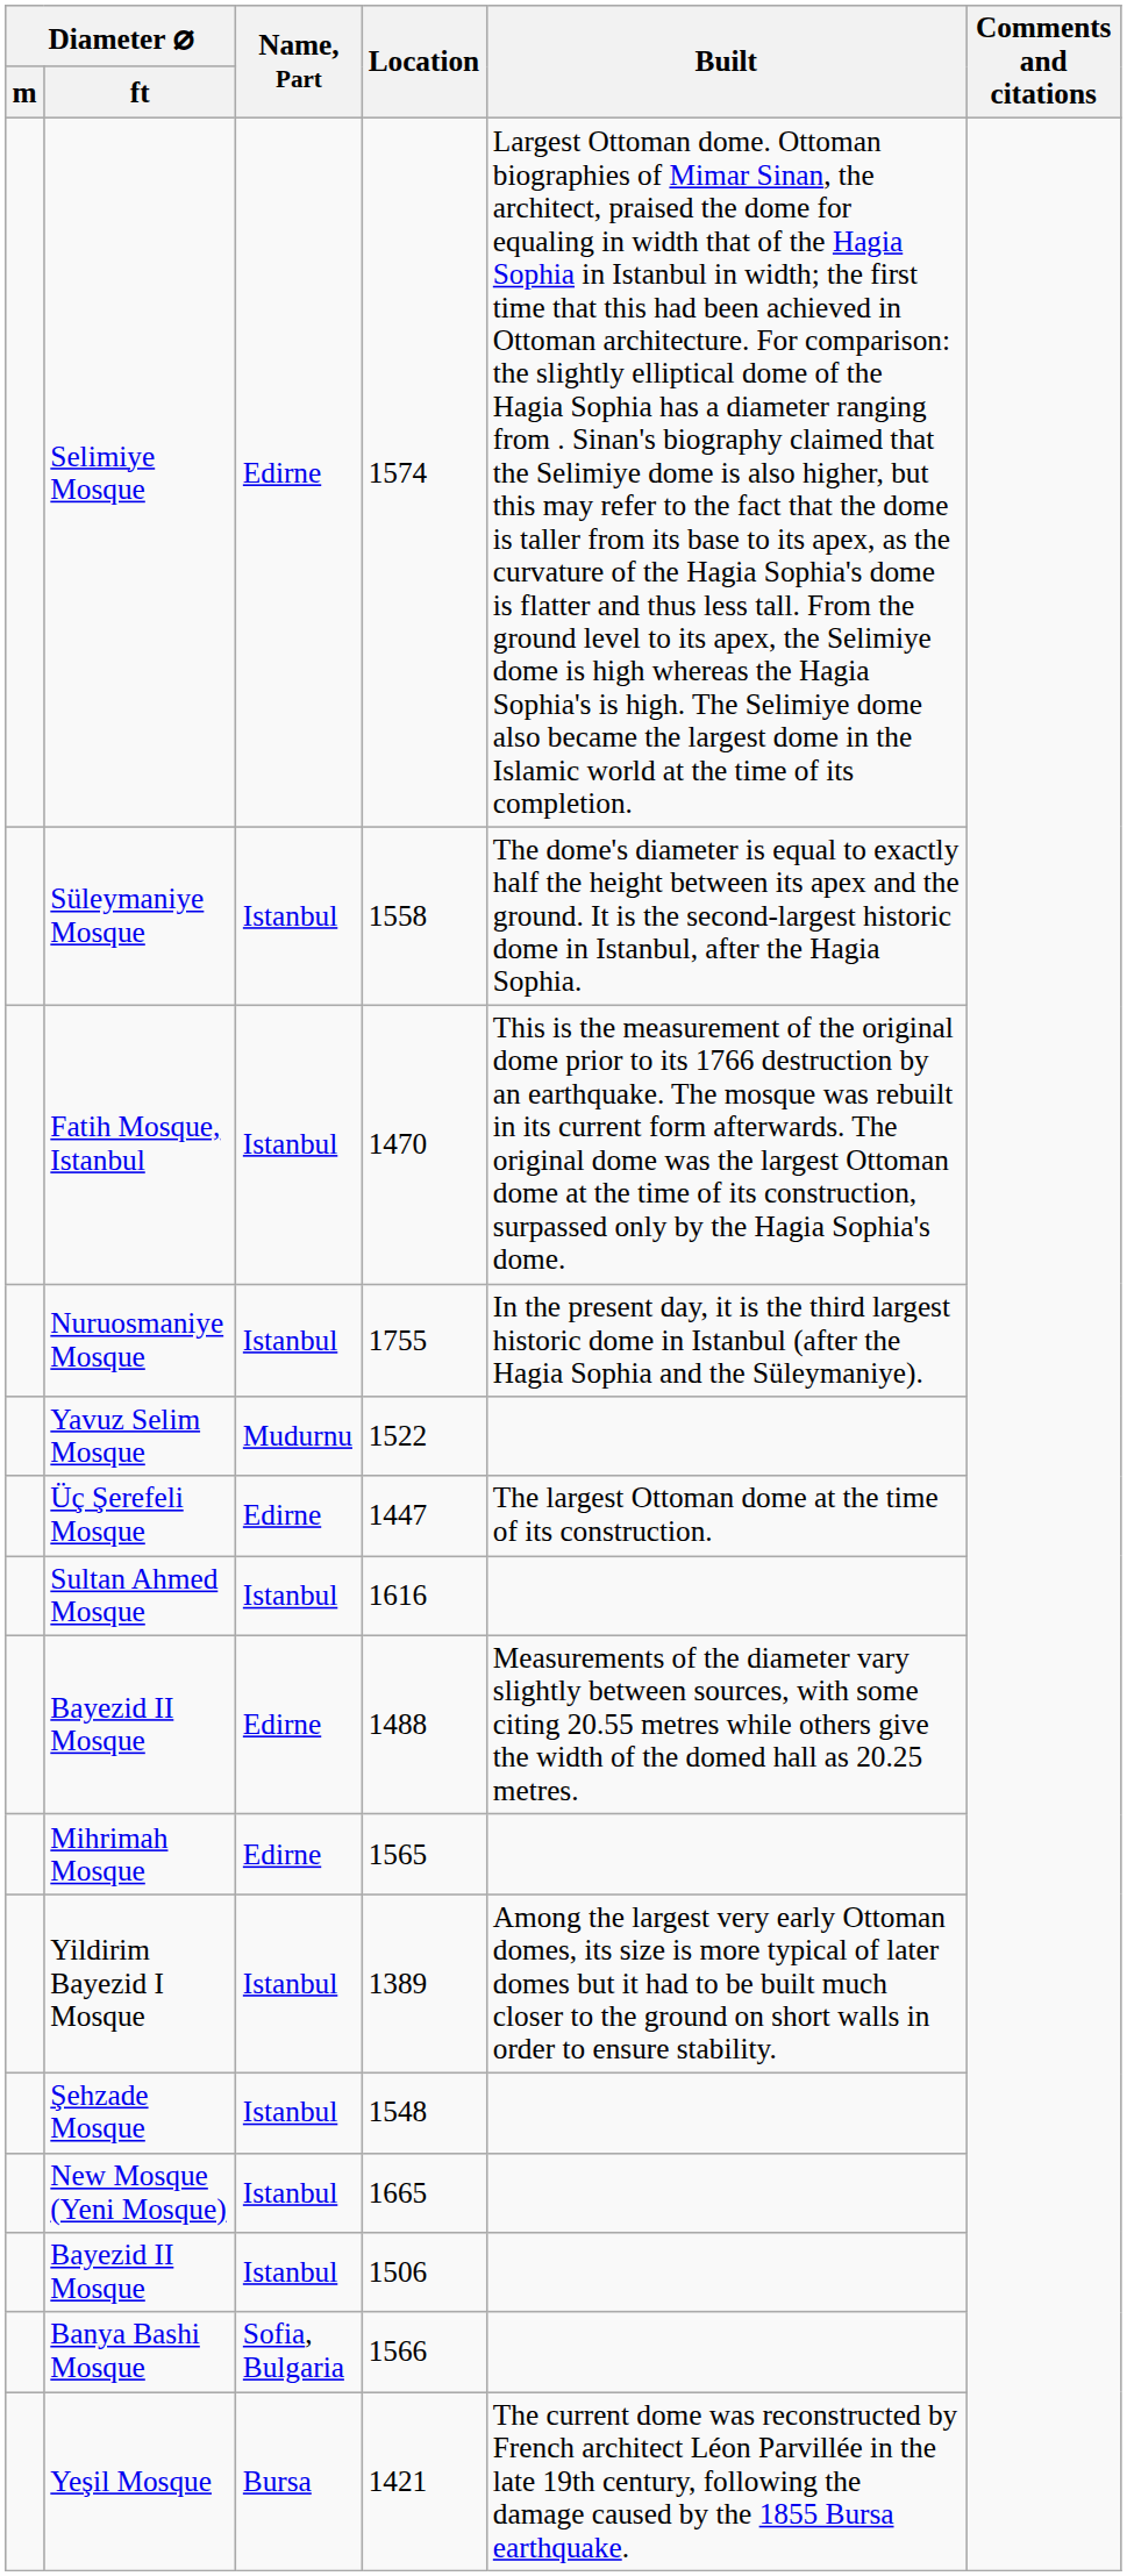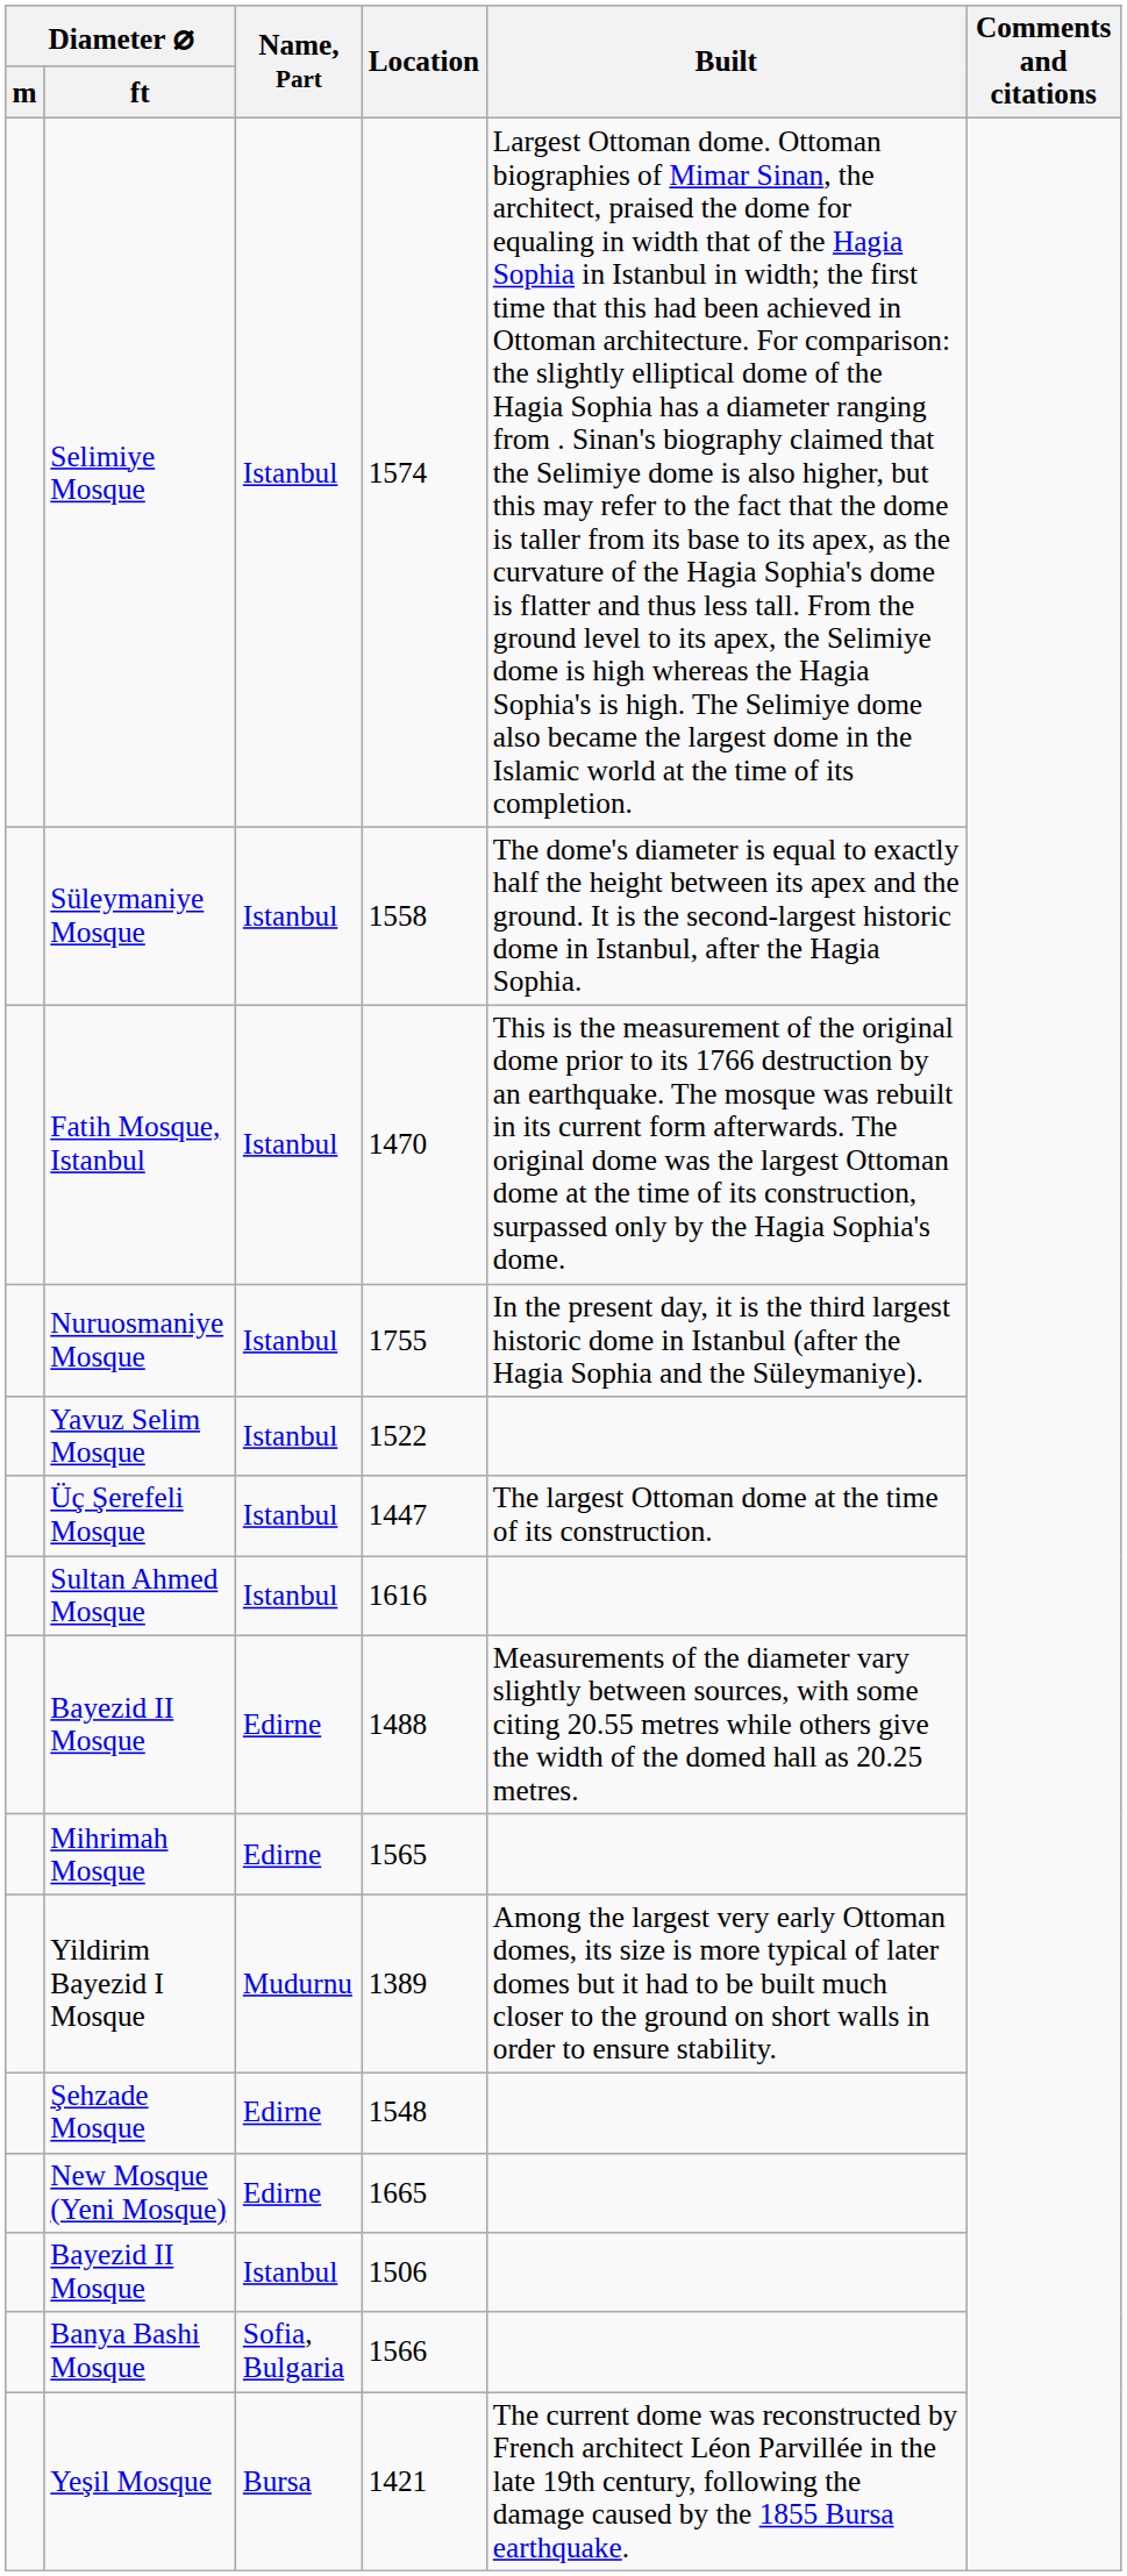 <table class="wikitable sortable">
 <tr>
 <th colspan=2>Diameter <big>⌀</big></th>
 <th rowspan=2>Name,<br><small>Part</small></th>
 <th rowspan=2>Location</th>
 <th rowspan=2>Built</th>
 <th rowspan=2>Comments and citations</th>
 </tr>
 <tr>
 <th>m</th>
 <th>ft</th>
 </tr>
 <tr>
 <td></td>
 <td><a href='#'>Selimiye Mosque</a></td>
-<td><a href='#'>Edirne</a></td>
+<td><a href='#'>Istanbul</a></td>
 <td>1574</td>
 <td>Largest Ottoman dome. Ottoman biographies of <a href='#'>Mimar Sinan</a>, the architect, praised the dome for equaling in width that of the <a href='#'>Hagia Sophia</a> in Istanbul in width; the first time that this had been achieved in Ottoman architecture. For comparison: the slightly elliptical dome of the Hagia Sophia has a diameter ranging from . Sinan's biography claimed that the Selimiye dome is also higher, but this may refer to the fact that the dome is taller from its base to its apex, as the curvature of the Hagia Sophia's dome is flatter and thus less tall. From the ground level to its apex, the Selimiye dome is  high whereas the Hagia Sophia's is  high. The Selimiye dome also became the largest dome in the Islamic world at the time of its completion.</td>
 </tr>
 <tr>
 <td></td>
 <td><a href='#'>Süleymaniye Mosque</a></td>
 <td><a href='#'>Istanbul</a></td>
 <td>1558</td>
 <td>The dome's diameter is equal to exactly half the height between its apex and the ground. It is the second-largest historic dome in Istanbul, after the Hagia Sophia.</td>
 </tr>
 <tr>
 <td></td>
 <td><a href='#'>Fatih Mosque, Istanbul</a></td>
 <td><a href='#'>Istanbul</a></td>
 <td>1470</td>
 <td>This is the measurement of the original dome prior to its 1766 destruction by an earthquake. The mosque was rebuilt in its current form afterwards. The original dome was the largest Ottoman dome at the time of its construction, surpassed only by the Hagia Sophia's dome.</td>
 </tr>
 <tr>
 <td></td>
 <td><a href='#'>Nuruosmaniye Mosque</a></td>
 <td><a href='#'>Istanbul</a></td>
 <td>1755</td>
 <td>In the present day, it is the third largest historic dome in Istanbul (after the Hagia Sophia and the Süleymaniye).</td>
 </tr>
 <tr>
 <td></td>
 <td><a href='#'>Yavuz Selim Mosque</a></td>
-<td><a href='#'>Mudurnu</a></td>
+<td><a href='#'>Istanbul</a></td>
 <td>1522</td>
 <td></td>
 </tr>
 <tr>
 <td></td>
 <td><a href='#'>Üç Şerefeli Mosque</a></td>
-<td><a href='#'>Edirne</a></td>
+<td><a href='#'>Istanbul</a></td>
 <td>1447</td>
 <td>The largest Ottoman dome at the time of its construction.</td>
 </tr>
 <tr>
 <td></td>
 <td><a href='#'>Sultan Ahmed Mosque</a></td>
 <td><a href='#'>Istanbul</a></td>
 <td>1616</td>
 <td></td>
 </tr>
 <tr>
 <td></td>
 <td><a href='#'>Bayezid II Mosque</a></td>
 <td><a href='#'>Edirne</a></td>
 <td>1488</td>
 <td>Measurements of the diameter vary slightly between sources, with some citing 20.55 metres while others give the width of the domed hall as 20.25 metres.</td>
 </tr>
 <tr>
 <td></td>
 <td><a href='#'>Mihrimah Mosque</a></td>
 <td><a href='#'>Edirne</a></td>
 <td>1565</td>
 <td></td>
 </tr>
 <tr>
 <td></td>
 <td>Yildirim Bayezid I Mosque</td>
-<td><a href='#'>Istanbul</a></td>
+<td><a href='#'>Mudurnu</a></td>
 <td>1389</td>
 <td>Among the largest very early Ottoman domes, its size is more typical of later domes but it had to be built much closer to the ground on short walls in order to ensure stability.</td>
 </tr>
 <tr>
 <td></td>
 <td><a href='#'>Şehzade Mosque</a></td>
-<td><a href='#'>Istanbul</a></td>
+<td><a href='#'>Edirne</a></td>
 <td>1548</td>
 <td></td>
 </tr>
 <tr>
 <td></td>
 <td><a href='#'>New Mosque (Yeni Mosque)</a></td>
-<td><a href='#'>Istanbul</a></td>
+<td><a href='#'>Edirne</a></td>
 <td>1665</td>
 <td></td>
 </tr>
 <tr>
 <td></td>
 <td><a href='#'>Bayezid II Mosque</a></td>
 <td><a href='#'>Istanbul</a></td>
 <td>1506</td>
 <td></td>
 </tr>
 <tr>
 <td></td>
 <td><a href='#'>Banya Bashi Mosque</a></td>
 <td><a href='#'>Sofia</a>, <a href='#'>Bulgaria</a></td>
 <td>1566</td>
 <td></td>
 </tr>
 <tr>
 <td></td>
 <td><a href='#'>Yeşil Mosque</a></td>
 <td><a href='#'>Bursa</a></td>
 <td>1421</td>
 <td>The current dome was reconstructed by French architect Léon Parvillée in the late 19th century, following the damage caused by the <a href='#'>1855 Bursa earthquake</a>.</td>
 </tr>
 </table>
